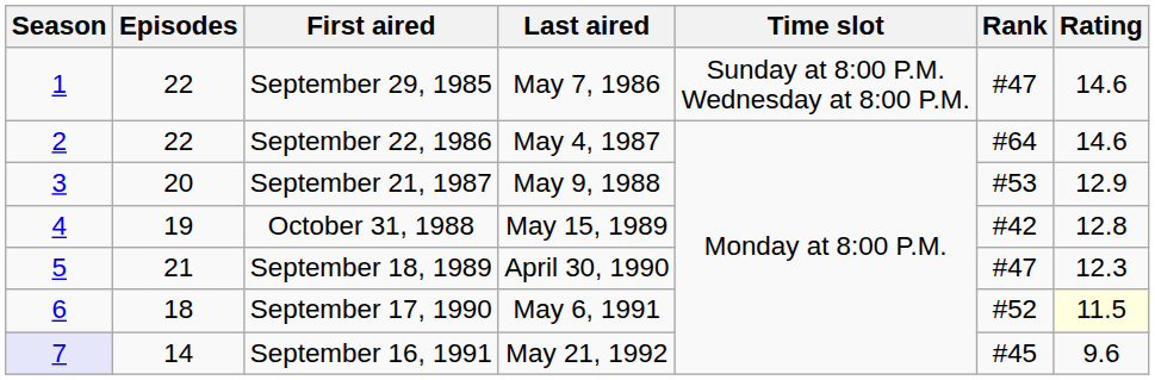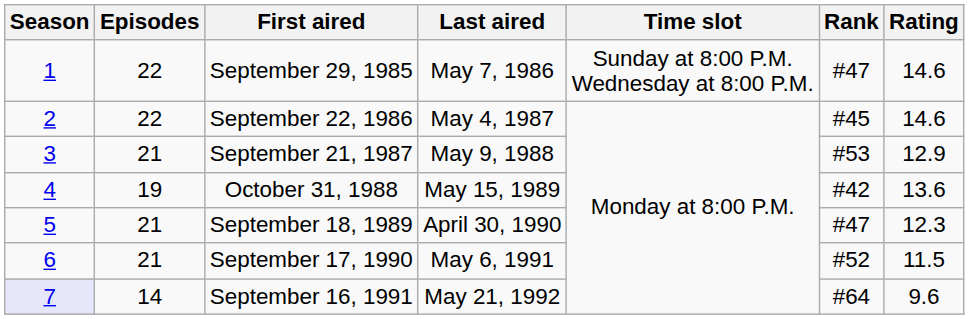 <table class="wikitable" style="text-align:center">
 <tr>
 <th>Season</th>
 <th>Episodes</th>
 <th>First aired</th>
 <th>Last aired</th>
 <th>Time slot</th>
 <th>Rank</th>
 <th>Rating</th>
 </tr>
 <tr>
 <td><a href='#'>1</a></td>
 <td>22</td>
 <td>September 29, 1985</td>
 <td>May 7, 1986</td>
 <td>Sunday at 8:00 P.M.<br>Wednesday at 8:00 P.M.</td>
 <td>#47</td>
 <td>14.6</td>
 </tr>
 <tr>
 <td><a href='#'>2</a></td>
 <td>22</td>
 <td>September 22, 1986</td>
 <td>May 4, 1987</td>
 <td style="text-align:center;" rowspan="6">Monday at 8:00 P.M.</td>
-<td>#64</td>
+<td>#45</td>
 <td>14.6</td>
 </tr>
 <tr>
 <td><a href='#'>3</a></td>
-<td>20</td>
+<td>21</td>
 <td>September 21, 1987</td>
 <td>May 9, 1988</td>
 <td>#53</td>
 <td>12.9</td>
 </tr>
 <tr>
 <td><a href='#'>4</a></td>
 <td>19</td>
 <td>October 31, 1988</td>
 <td>May 15, 1989</td>
 <td>#42</td>
-<td>12.8</td>
+<td>13.6</td>
 </tr>
 <tr>
 <td><a href='#'>5</a></td>
 <td>21</td>
 <td>September 18, 1989</td>
 <td>April 30, 1990</td>
 <td>#47</td>
 <td>12.3</td>
 </tr>
 <tr>
 <td><a href='#'>6</a></td>
-<td>18</td>
+<td>21</td>
 <td>September 17, 1990</td>
 <td>May 6, 1991</td>
 <td>#52</td>
-<td style="background: lightyellow;">11.5</td>
+<td>11.5</td>
 </tr>
 <tr>
 <td style="background: lavender;"><a href='#'>7</a></td>
 <td>14</td>
 <td>September 16, 1991</td>
 <td>May 21, 1992</td>
-<td>#45</td>
+<td>#64</td>
 <td>9.6</td>
 </tr>
 </table>
